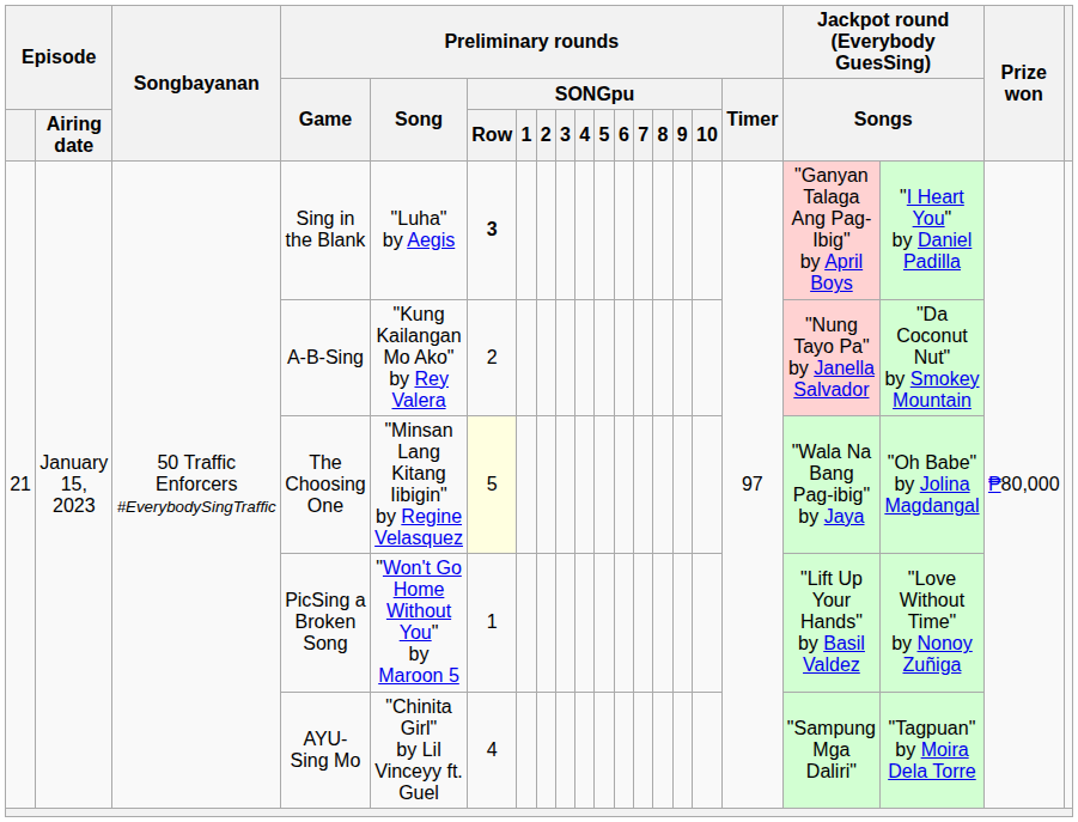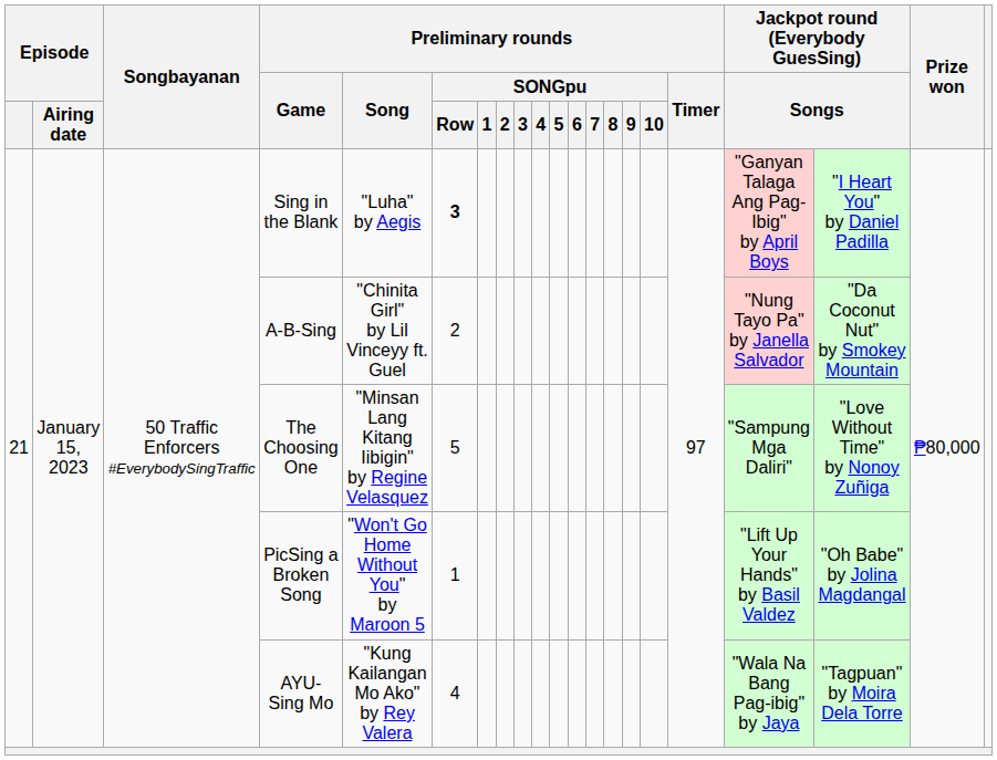 <table class="wikitable mw-collapsible mw-collapsed" style="text-align:center; width:100%">
 <tr>
 <th colspan=2 rowspan=2>Episode</th>
 <th rowspan=3>Songbayanan</th>
 <th colspan=14>Preliminary rounds</th>
 <th colspan=2>Jackpot round<br>(Everybody GuesSing)</th>
 <th rowspan=3>Prize won</th>
 <th rowspan=3></th>
 </tr>
 <tr>
 <th rowspan=2>Game</th>
 <th rowspan=2>Song</th>
 <th colspan=11>SONGpu</th>
 <th rowspan=2>Timer</th>
 <th colspan=2 rowspan=2>Songs</th>
 </tr>
 <tr>
 <th></th>
 <th>Airing date</th>
 <th>Row</th>
 <th>1</th>
 <th>2</th>
 <th>3</th>
 <th>4</th>
 <th>5</th>
 <th>6</th>
 <th>7</th>
 <th>8</th>
 <th>9</th>
 <th>10</th>
 </tr>
 <tr>
 <td rowspan=5>21</td>
 <td rowspan=5>January 15, 2023</td>
 <td rowspan=5>50 Traffic Enforcers<br><small><em>#EverybodySingTraffic</em></small></td>
 <td>Sing in the Blank</td>
 <td>"Luha"<br>by <a href='#'>Aegis</a></td>
 <td><strong>3</strong></td>
 <td></td>
 <td></td>
 <td></td>
 <td></td>
 <td></td>
 <td></td>
 <td></td>
 <td></td>
 <td></td>
 <td></td>
 <td rowspan=5>97 </td>
 <td bgcolor=FFD2D2>"Ganyan Talaga Ang Pag-Ibig"<br>by <a href='#'>April Boys</a></td>
 <td bgcolor=D2FFD2>"<a href='#'>I Heart You</a>"<br>by <a href='#'>Daniel Padilla</a></td>
 <td rowspan=5><a href='#'>₱</a>80,000</td>
 <td rowspan=5></td>
 </tr>
 <tr>
 <td>A-B-Sing</td>
-<td>"Kung Kailangan Mo Ako"<br>by <a href='#'>Rey Valera</a></td>
+<td>"Chinita Girl"<br>by Lil Vinceyy ft. Guel</td>
 <td>2</td>
 <td></td>
 <td></td>
 <td></td>
 <td></td>
 <td></td>
 <td></td>
 <td></td>
 <td></td>
 <td></td>
 <td></td>
 <td bgcolor=FFD2D2>"Nung Tayo Pa"<br>by <a href='#'>Janella Salvador</a></td>
 <td bgcolor=D2FFD2>"Da Coconut Nut"<br>by <a href='#'>Smokey Mountain</a></td>
 </tr>
 <tr>
 <td>The Choosing One</td>
 <td>"Minsan Lang Kitang Iibigin"<br>by <a href='#'>Regine Velasquez</a></td>
-<td style="background: lightyellow;">5</td>
+<td>5</td>
 <td></td>
 <td></td>
 <td></td>
 <td></td>
 <td></td>
 <td></td>
 <td></td>
 <td></td>
 <td></td>
 <td></td>
-<td bgcolor=D2FFD2>"Wala Na Bang Pag-ibig"<br>by <a href='#'>Jaya</a></td>
-<td bgcolor=D2FFD2>"Oh Babe"<br>by <a href='#'>Jolina Magdangal</a></td>
+<td bgcolor=D2FFD2>"Sampung Mga Daliri"</td>
+<td bgcolor=D2FFD2>"Love Without Time"<br>by <a href='#'>Nonoy Zuñiga</a></td>
 </tr>
 <tr>
 <td>PicSing a Broken Song</td>
 <td>"<a href='#'>Won't Go Home Without You</a>"<br>by <a href='#'>Maroon 5</a></td>
 <td>1</td>
 <td></td>
 <td></td>
 <td></td>
 <td></td>
 <td></td>
 <td></td>
 <td></td>
 <td></td>
 <td></td>
 <td></td>
 <td bgcolor=D2FFD2>"Lift Up Your Hands"<br>by <a href='#'>Basil Valdez</a></td>
-<td bgcolor=D2FFD2>"Love Without Time"<br>by <a href='#'>Nonoy Zuñiga</a></td>
+<td bgcolor=D2FFD2>"Oh Babe"<br>by <a href='#'>Jolina Magdangal</a></td>
 </tr>
 <tr>
 <td>AYU-Sing Mo</td>
-<td>"Chinita Girl"<br>by Lil Vinceyy ft. Guel</td>
+<td>"Kung Kailangan Mo Ako"<br>by <a href='#'>Rey Valera</a></td>
 <td>4</td>
 <td></td>
 <td></td>
 <td></td>
 <td></td>
 <td></td>
 <td></td>
 <td></td>
 <td></td>
 <td></td>
 <td></td>
-<td bgcolor=D2FFD2>"Sampung Mga Daliri"</td>
+<td bgcolor=D2FFD2>"Wala Na Bang Pag-ibig"<br>by <a href='#'>Jaya</a></td>
 <td bgcolor=D2FFD2>"Tagpuan"<br>by <a href='#'>Moira Dela Torre</a></td>
 </tr>
 <tr>
 <th colspan=21 bgcolor=555></th>
 </tr>
 <tr>
 </tr>
 </table>
